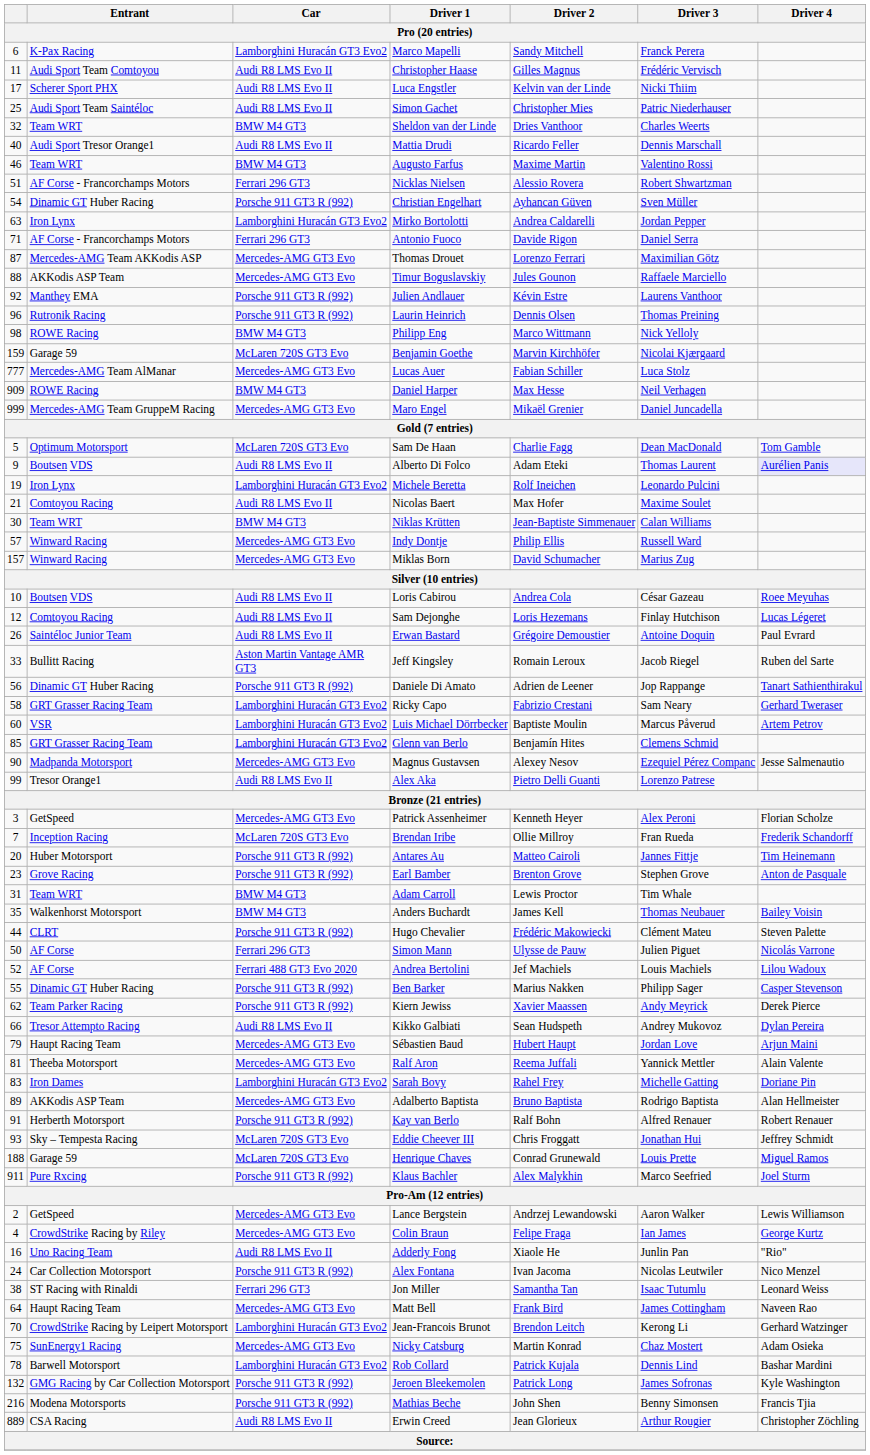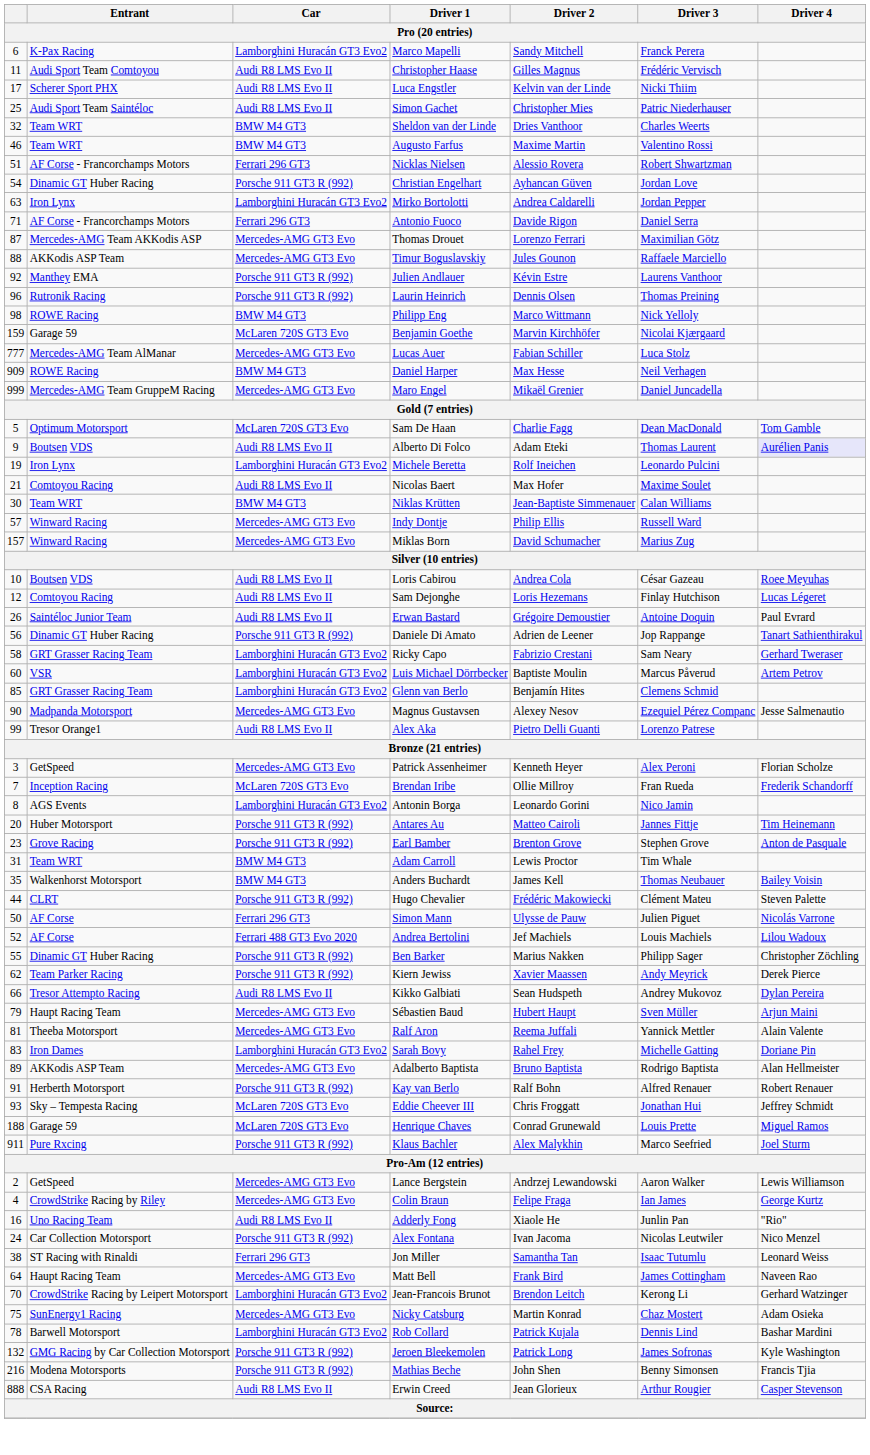 <table class="wikitable" style="font-size: 85%;">
 <tr>
 <th></th>
 <th>Entrant</th>
 <th>Car</th>
 <th>Driver 1</th>
 <th>Driver 2</th>
 <th>Driver 3</th>
 <th>Driver 4</th>
 </tr>
 <tr>
 <th colspan="7">Pro (20 entries)</th>
 </tr>
 <tr>
 <td align=center>6</td>
 <td> <a href='#'>K-Pax Racing</a></td>
 <td><a href='#'>Lamborghini Huracán GT3 Evo2</a></td>
 <td> <a href='#'>Marco Mapelli</a></td>
 <td> <a href='#'>Sandy Mitchell</a></td>
 <td> <a href='#'>Franck Perera</a></td>
 <td></td>
 </tr>
 <tr>
 <td align=center>11</td>
 <td> <a href='#'>Audi Sport</a> Team <a href='#'>Comtoyou</a></td>
 <td><a href='#'>Audi R8 LMS Evo II</a></td>
 <td> <a href='#'>Christopher Haase</a></td>
 <td> <a href='#'>Gilles Magnus</a></td>
 <td> <a href='#'>Frédéric Vervisch</a></td>
 <td></td>
 </tr>
 <tr>
 <td align=center>17</td>
 <td> <a href='#'>Scherer Sport PHX</a></td>
 <td><a href='#'>Audi R8 LMS Evo II</a></td>
 <td> <a href='#'>Luca Engstler</a></td>
 <td> <a href='#'>Kelvin van der Linde</a></td>
 <td> <a href='#'>Nicki Thiim</a></td>
 <td></td>
 </tr>
 <tr>
 <td align=center>25</td>
 <td> <a href='#'>Audi Sport</a> Team <a href='#'>Saintéloc</a></td>
 <td><a href='#'>Audi R8 LMS Evo II</a></td>
 <td> <a href='#'>Simon Gachet</a></td>
 <td> <a href='#'>Christopher Mies</a></td>
 <td> <a href='#'>Patric Niederhauser</a></td>
 <td></td>
 </tr>
 <tr>
 <td align=center>32</td>
 <td> <a href='#'>Team WRT</a></td>
 <td><a href='#'>BMW M4 GT3</a></td>
 <td> <a href='#'>Sheldon van der Linde</a></td>
 <td> <a href='#'>Dries Vanthoor</a></td>
 <td> <a href='#'>Charles Weerts</a></td>
 <td></td>
 </tr>
 <tr>
-<td align=center>40</td>
-<td> <a href='#'>Audi Sport</a> Tresor Orange1</td>
-<td><a href='#'>Audi R8 LMS Evo II</a></td>
-<td> <a href='#'>Mattia Drudi</a></td>
-<td> <a href='#'>Ricardo Feller</a></td>
-<td> <a href='#'>Dennis Marschall</a></td>
-<td></td>
-</tr>
-<tr>
 <td align=center>46</td>
 <td> <a href='#'>Team WRT</a></td>
 <td><a href='#'>BMW M4 GT3</a></td>
 <td> <a href='#'>Augusto Farfus</a></td>
 <td> <a href='#'>Maxime Martin</a></td>
 <td> <a href='#'>Valentino Rossi</a></td>
 <td></td>
 </tr>
 <tr>
 <td align=center>51</td>
 <td> <a href='#'>AF Corse</a> - Francorchamps Motors</td>
 <td><a href='#'>Ferrari 296 GT3</a></td>
 <td> <a href='#'>Nicklas Nielsen</a></td>
 <td> <a href='#'>Alessio Rovera</a></td>
 <td> <a href='#'>Robert Shwartzman</a></td>
 <td></td>
 </tr>
 <tr>
 <td align=center>54</td>
 <td> <a href='#'>Dinamic GT</a> Huber Racing</td>
 <td><a href='#'>Porsche 911 GT3 R (992)</a></td>
 <td> <a href='#'>Christian Engelhart</a></td>
 <td> <a href='#'>Ayhancan Güven</a></td>
-<td> <a href='#'>Sven Müller</a></td>
+<td> <a href='#'>Jordan Love</a></td>
 <td></td>
 </tr>
 <tr>
 <td align=center>63</td>
 <td> <a href='#'>Iron Lynx</a></td>
 <td><a href='#'>Lamborghini Huracán GT3 Evo2</a></td>
 <td> <a href='#'>Mirko Bortolotti</a></td>
 <td> <a href='#'>Andrea Caldarelli</a></td>
 <td> <a href='#'>Jordan Pepper</a></td>
 <td></td>
 </tr>
 <tr>
 <td align=center>71</td>
 <td> <a href='#'>AF Corse</a> - Francorchamps Motors</td>
 <td><a href='#'>Ferrari 296 GT3</a></td>
 <td> <a href='#'>Antonio Fuoco</a></td>
 <td> <a href='#'>Davide Rigon</a></td>
 <td> <a href='#'>Daniel Serra</a></td>
 <td></td>
 </tr>
 <tr>
 <td align=center>87</td>
 <td> <a href='#'>Mercedes-AMG</a> Team AKKodis ASP</td>
 <td><a href='#'>Mercedes-AMG GT3 Evo</a></td>
 <td> Thomas Drouet</td>
 <td> <a href='#'>Lorenzo Ferrari</a></td>
 <td> <a href='#'>Maximilian Götz</a></td>
 <td></td>
 </tr>
 <tr>
 <td align=center>88</td>
 <td> AKKodis ASP Team</td>
 <td><a href='#'>Mercedes-AMG GT3 Evo</a></td>
 <td> <a href='#'>Timur Boguslavskiy</a></td>
 <td> <a href='#'>Jules Gounon</a></td>
 <td> <a href='#'>Raffaele Marciello</a></td>
 <td></td>
 </tr>
 <tr>
 <td align=center>92</td>
 <td> <a href='#'>Manthey</a> EMA</td>
 <td><a href='#'>Porsche 911 GT3 R (992)</a></td>
 <td> <a href='#'>Julien Andlauer</a></td>
 <td> <a href='#'>Kévin Estre</a></td>
 <td> <a href='#'>Laurens Vanthoor</a></td>
 <td></td>
 </tr>
 <tr>
 <td align=center>96</td>
 <td> <a href='#'>Rutronik Racing</a></td>
 <td><a href='#'>Porsche 911 GT3 R (992)</a></td>
 <td> <a href='#'>Laurin Heinrich</a></td>
 <td> <a href='#'>Dennis Olsen</a></td>
 <td> <a href='#'>Thomas Preining</a></td>
 <td></td>
 </tr>
 <tr>
 <td align=center>98</td>
 <td> <a href='#'>ROWE Racing</a></td>
 <td><a href='#'>BMW M4 GT3</a></td>
 <td> <a href='#'>Philipp Eng</a></td>
 <td> <a href='#'>Marco Wittmann</a></td>
 <td> <a href='#'>Nick Yelloly</a></td>
 <td></td>
 </tr>
 <tr>
 <td align=center>159</td>
 <td> Garage 59</td>
 <td><a href='#'>McLaren 720S GT3 Evo</a></td>
 <td> <a href='#'>Benjamin Goethe</a></td>
 <td> <a href='#'>Marvin Kirchhöfer</a></td>
 <td> <a href='#'>Nicolai Kjærgaard</a></td>
 <td></td>
 </tr>
 <tr>
 <td align=center>777</td>
 <td> <a href='#'>Mercedes-AMG</a> Team AlManar</td>
 <td><a href='#'>Mercedes-AMG GT3 Evo</a></td>
 <td> <a href='#'>Lucas Auer</a></td>
 <td> <a href='#'>Fabian Schiller</a></td>
 <td> <a href='#'>Luca Stolz</a></td>
 <td></td>
 </tr>
 <tr>
 <td align=center>909</td>
 <td> <a href='#'>ROWE Racing</a></td>
 <td><a href='#'>BMW M4 GT3</a></td>
 <td> <a href='#'>Daniel Harper</a></td>
 <td> <a href='#'>Max Hesse</a></td>
 <td> <a href='#'>Neil Verhagen</a></td>
 <td></td>
 </tr>
 <tr>
 <td align=center>999</td>
 <td> <a href='#'>Mercedes-AMG</a> Team GruppeM Racing</td>
 <td><a href='#'>Mercedes-AMG GT3 Evo</a></td>
 <td> <a href='#'>Maro Engel</a></td>
 <td> <a href='#'>Mikaël Grenier</a></td>
 <td> <a href='#'>Daniel Juncadella</a></td>
 <td></td>
 </tr>
 <tr>
 <th colspan="7">Gold (7 entries)</th>
 </tr>
 <tr>
 <td align=center>5</td>
 <td> <a href='#'>Optimum Motorsport</a></td>
 <td><a href='#'>McLaren 720S GT3 Evo</a></td>
 <td> Sam De Haan</td>
 <td> <a href='#'>Charlie Fagg</a></td>
 <td> <a href='#'>Dean MacDonald</a></td>
 <td> <a href='#'>Tom Gamble</a></td>
 </tr>
 <tr>
 <td align=center>9</td>
 <td> <a href='#'>Boutsen</a> <a href='#'>VDS</a></td>
 <td><a href='#'>Audi R8 LMS Evo II</a></td>
 <td> Alberto Di Folco</td>
 <td> Adam Eteki</td>
 <td> <a href='#'>Thomas Laurent</a></td>
 <td style="background: lavender;"> <a href='#'>Aurélien Panis</a></td>
 </tr>
 <tr>
 <td align=center>19</td>
 <td> <a href='#'>Iron Lynx</a></td>
 <td><a href='#'>Lamborghini Huracán GT3 Evo2</a></td>
 <td> <a href='#'>Michele Beretta</a></td>
 <td> <a href='#'>Rolf Ineichen</a></td>
 <td> <a href='#'>Leonardo Pulcini</a></td>
 <td></td>
 </tr>
 <tr>
 <td align=center>21</td>
 <td> <a href='#'>Comtoyou Racing</a></td>
 <td><a href='#'>Audi R8 LMS Evo II</a></td>
 <td> Nicolas Baert</td>
 <td> Max Hofer</td>
 <td> <a href='#'>Maxime Soulet</a></td>
 <td></td>
 </tr>
 <tr>
 <td align=center>30</td>
 <td> <a href='#'>Team WRT</a></td>
 <td><a href='#'>BMW M4 GT3</a></td>
 <td> <a href='#'>Niklas Krütten</a></td>
 <td nowrap> <a href='#'>Jean-Baptiste Simmenauer</a></td>
 <td> <a href='#'>Calan Williams</a></td>
 <td></td>
 </tr>
 <tr>
 <td align=center>57</td>
 <td> <a href='#'>Winward Racing</a></td>
 <td><a href='#'>Mercedes-AMG GT3 Evo</a></td>
 <td> <a href='#'>Indy Dontje</a></td>
 <td> <a href='#'>Philip Ellis</a></td>
 <td> <a href='#'>Russell Ward</a></td>
 <td></td>
 </tr>
 <tr>
 <td align=center>157</td>
 <td> <a href='#'>Winward Racing</a></td>
 <td><a href='#'>Mercedes-AMG GT3 Evo</a></td>
 <td> Miklas Born</td>
 <td> <a href='#'>David Schumacher</a></td>
 <td> <a href='#'>Marius Zug</a></td>
 <td></td>
 </tr>
 <tr>
 <th colspan="7">Silver (10 entries)</th>
 </tr>
 <tr>
 <td align=center>10</td>
 <td> <a href='#'>Boutsen</a> <a href='#'>VDS</a></td>
 <td><a href='#'>Audi R8 LMS Evo II</a></td>
 <td> Loris Cabirou</td>
 <td> <a href='#'>Andrea Cola</a></td>
 <td> César Gazeau</td>
 <td> <a href='#'>Roee Meyuhas</a></td>
 </tr>
 <tr>
 <td align=center>12</td>
 <td> <a href='#'>Comtoyou Racing</a></td>
 <td><a href='#'>Audi R8 LMS Evo II</a></td>
 <td> Sam Dejonghe</td>
 <td> <a href='#'>Loris Hezemans</a></td>
 <td> Finlay Hutchison</td>
 <td> <a href='#'>Lucas Légeret</a></td>
 </tr>
 <tr>
 <td align=center>26</td>
 <td> <a href='#'>Saintéloc Junior Team</a></td>
 <td><a href='#'>Audi R8 LMS Evo II</a></td>
 <td> <a href='#'>Erwan Bastard</a></td>
 <td> <a href='#'>Grégoire Demoustier</a></td>
 <td> <a href='#'>Antoine Doquin</a></td>
 <td> Paul Evrard</td>
 </tr>
 <tr>
-<td align=center>33</td>
-<td> Bullitt Racing</td>
-<td><a href='#'>Aston Martin Vantage AMR GT3</a></td>
-<td> Jeff Kingsley</td>
-<td> Romain Leroux</td>
-<td> Jacob Riegel</td>
-<td> Ruben del Sarte</td>
-</tr>
-<tr>
 <td align=center>56</td>
 <td> <a href='#'>Dinamic GT</a> Huber Racing</td>
 <td><a href='#'>Porsche 911 GT3 R (992)</a></td>
 <td> Daniele Di Amato</td>
 <td> Adrien de Leener</td>
 <td> Jop Rappange</td>
 <td nowrap> <a href='#'>Tanart Sathienthirakul</a></td>
 </tr>
 <tr>
 <td align=center>58</td>
 <td> <a href='#'>GRT Grasser Racing Team</a></td>
 <td><a href='#'>Lamborghini Huracán GT3 Evo2</a></td>
 <td> Ricky Capo</td>
 <td> <a href='#'>Fabrizio Crestani</a></td>
 <td> Sam Neary</td>
 <td> <a href='#'>Gerhard Tweraser</a></td>
 </tr>
 <tr>
 <td align=center>60</td>
 <td> <a href='#'>VSR</a></td>
 <td nowrap><a href='#'>Lamborghini Huracán GT3 Evo2</a></td>
 <td nowrap> <a href='#'>Luis Michael Dörrbecker</a></td>
 <td> Baptiste Moulin</td>
 <td> Marcus Påverud</td>
 <td> <a href='#'>Artem Petrov</a></td>
 </tr>
 <tr>
 <td align=center>85</td>
 <td> <a href='#'>GRT Grasser Racing Team</a></td>
 <td><a href='#'>Lamborghini Huracán GT3 Evo2</a></td>
 <td> <a href='#'>Glenn van Berlo</a></td>
 <td> Benjamín Hites</td>
 <td> <a href='#'>Clemens Schmid</a></td>
 <td></td>
 </tr>
 <tr>
 <td align=center>90</td>
 <td> <a href='#'>Madpanda Motorsport</a></td>
 <td><a href='#'>Mercedes-AMG GT3 Evo</a></td>
 <td> Magnus Gustavsen</td>
 <td> Alexey Nesov</td>
 <td nowrap> <a href='#'>Ezequiel Pérez Companc</a></td>
 <td> Jesse Salmenautio</td>
 </tr>
 <tr>
 <td align=center>99</td>
 <td> Tresor Orange1</td>
 <td><a href='#'>Audi R8 LMS Evo II</a></td>
 <td> <a href='#'>Alex Aka</a></td>
 <td> <a href='#'>Pietro Delli Guanti</a></td>
 <td> <a href='#'>Lorenzo Patrese</a></td>
 <td></td>
 </tr>
 <tr>
 <th colspan="7">Bronze (21 entries)</th>
 </tr>
 <tr>
 <td align=center>3</td>
 <td> GetSpeed</td>
 <td><a href='#'>Mercedes-AMG GT3 Evo</a></td>
 <td> Patrick Assenheimer</td>
 <td> Kenneth Heyer</td>
 <td> <a href='#'>Alex Peroni</a></td>
 <td> Florian Scholze</td>
 </tr>
 <tr>
 <td align=center>7</td>
 <td> <a href='#'>Inception Racing</a></td>
 <td><a href='#'>McLaren 720S GT3 Evo</a></td>
 <td> <a href='#'>Brendan Iribe</a></td>
 <td> Ollie Millroy</td>
 <td> Fran Rueda</td>
 <td> <a href='#'>Frederik Schandorff</a></td>
 </tr>
 <tr>
+<td align=center>8</td>
+<td> AGS Events</td>
+<td><a href='#'>Lamborghini Huracán GT3 Evo2</a></td>
+<td> Antonin Borga</td>
+<td> Leonardo Gorini</td>
+<td> <a href='#'>Nico Jamin</a></td>
+<td></td>
+</tr>
+<tr>
 <td align=center>20</td>
 <td> Huber Motorsport</td>
 <td><a href='#'>Porsche 911 GT3 R (992)</a></td>
 <td> <a href='#'>Antares Au</a></td>
 <td> <a href='#'>Matteo Cairoli</a></td>
 <td> <a href='#'>Jannes Fittje</a></td>
 <td> <a href='#'>Tim Heinemann</a></td>
 </tr>
 <tr>
 <td align=center>23</td>
 <td> <a href='#'>Grove Racing</a></td>
 <td><a href='#'>Porsche 911 GT3 R (992)</a></td>
 <td> <a href='#'>Earl Bamber</a></td>
 <td> <a href='#'>Brenton Grove</a></td>
 <td> Stephen Grove</td>
 <td> <a href='#'>Anton de Pasquale</a></td>
 </tr>
 <tr>
 <td align=center>31</td>
 <td> <a href='#'>Team WRT</a></td>
 <td><a href='#'>BMW M4 GT3</a></td>
 <td> <a href='#'>Adam Carroll</a></td>
 <td> Lewis Proctor</td>
 <td> Tim Whale</td>
 <td></td>
 </tr>
 <tr>
 <td align=center>35</td>
 <td> Walkenhorst Motorsport</td>
 <td><a href='#'>BMW M4 GT3</a></td>
 <td> Anders Buchardt</td>
 <td> James Kell</td>
 <td> <a href='#'>Thomas Neubauer</a></td>
 <td> <a href='#'>Bailey Voisin</a></td>
 </tr>
 <tr>
 <td align=center>44</td>
 <td> <a href='#'>CLRT</a></td>
 <td><a href='#'>Porsche 911 GT3 R (992)</a></td>
 <td> Hugo Chevalier</td>
 <td> <a href='#'>Frédéric Makowiecki</a></td>
 <td> Clément Mateu</td>
 <td> Steven Palette</td>
 </tr>
 <tr>
 <td align=center>50</td>
 <td> <a href='#'>AF Corse</a></td>
 <td><a href='#'>Ferrari 296 GT3</a></td>
 <td> <a href='#'>Simon Mann</a></td>
 <td> <a href='#'>Ulysse de Pauw</a></td>
 <td> Julien Piguet</td>
 <td> <a href='#'>Nicolás Varrone</a></td>
 </tr>
 <tr>
 <td align=center>52</td>
 <td> <a href='#'>AF Corse</a></td>
 <td><a href='#'>Ferrari 488 GT3 Evo 2020</a></td>
 <td> <a href='#'>Andrea Bertolini</a></td>
 <td> Jef Machiels</td>
 <td> Louis Machiels</td>
 <td> <a href='#'>Lilou Wadoux</a></td>
 </tr>
 <tr>
 <td align=center>55</td>
 <td> <a href='#'>Dinamic GT</a> Huber Racing</td>
 <td><a href='#'>Porsche 911 GT3 R (992)</a></td>
 <td> <a href='#'>Ben Barker</a></td>
 <td> Marius Nakken</td>
 <td> Philipp Sager</td>
-<td> <a href='#'>Casper Stevenson</a></td>
+<td> Christopher Zöchling</td>
 </tr>
 <tr>
 <td align=center>62</td>
 <td> <a href='#'>Team Parker Racing</a></td>
 <td><a href='#'>Porsche 911 GT3 R (992)</a></td>
 <td> Kiern Jewiss</td>
 <td> <a href='#'>Xavier Maassen</a></td>
 <td> <a href='#'>Andy Meyrick</a></td>
 <td> Derek Pierce</td>
 </tr>
 <tr>
 <td align=center>66</td>
 <td> <a href='#'>Tresor Attempto Racing</a></td>
 <td><a href='#'>Audi R8 LMS Evo II</a></td>
 <td> Kikko Galbiati</td>
 <td> Sean Hudspeth</td>
 <td> Andrey Mukovoz</td>
 <td> <a href='#'>Dylan Pereira</a></td>
 </tr>
 <tr>
 <td align=center>79</td>
 <td> Haupt Racing Team</td>
 <td><a href='#'>Mercedes-AMG GT3 Evo</a></td>
 <td> Sébastien Baud</td>
 <td> <a href='#'>Hubert Haupt</a></td>
-<td> <a href='#'>Jordan Love</a></td>
+<td> <a href='#'>Sven Müller</a></td>
 <td> <a href='#'>Arjun Maini</a></td>
 </tr>
 <tr>
 <td align="center">81</td>
 <td> Theeba Motorsport</td>
 <td><a href='#'>Mercedes-AMG GT3 Evo</a></td>
 <td> <a href='#'>Ralf Aron</a></td>
 <td> <a href='#'>Reema Juffali</a></td>
 <td> Yannick Mettler</td>
 <td> Alain Valente</td>
 </tr>
 <tr>
 <td align=center>83</td>
 <td> <a href='#'>Iron Dames</a></td>
 <td><a href='#'>Lamborghini Huracán GT3 Evo2</a></td>
 <td> <a href='#'>Sarah Bovy</a></td>
 <td> <a href='#'>Rahel Frey</a></td>
 <td> <a href='#'>Michelle Gatting</a></td>
 <td> <a href='#'>Doriane Pin</a></td>
 </tr>
 <tr>
 <td align=center>89</td>
 <td> AKKodis ASP Team</td>
 <td><a href='#'>Mercedes-AMG GT3 Evo</a></td>
 <td> Adalberto Baptista</td>
 <td> <a href='#'>Bruno Baptista</a></td>
 <td> Rodrigo Baptista</td>
 <td> Alan Hellmeister</td>
 </tr>
 <tr>
 <td align=center>91</td>
 <td> Herberth Motorsport</td>
 <td><a href='#'>Porsche 911 GT3 R (992)</a></td>
 <td> <a href='#'>Kay van Berlo</a></td>
 <td> Ralf Bohn</td>
 <td> Alfred Renauer</td>
 <td> Robert Renauer</td>
 </tr>
 <tr>
 <td align=center>93</td>
 <td> Sky – Tempesta Racing</td>
 <td><a href='#'>McLaren 720S GT3 Evo</a></td>
 <td> <a href='#'>Eddie Cheever III</a></td>
 <td> Chris Froggatt</td>
 <td> <a href='#'>Jonathan Hui</a></td>
 <td> Jeffrey Schmidt</td>
 </tr>
 <tr>
 <td align=center>188</td>
 <td> Garage 59</td>
 <td><a href='#'>McLaren 720S GT3 Evo</a></td>
 <td> <a href='#'>Henrique Chaves</a></td>
 <td> Conrad Grunewald</td>
 <td> <a href='#'>Louis Prette</a></td>
 <td> <a href='#'>Miguel Ramos</a></td>
 </tr>
 <tr>
 <td align=center>911</td>
 <td> <a href='#'>Pure Rxcing</a></td>
 <td><a href='#'>Porsche 911 GT3 R (992)</a></td>
 <td> <a href='#'>Klaus Bachler</a></td>
 <td> <a href='#'>Alex Malykhin</a></td>
 <td> Marco Seefried</td>
 <td> <a href='#'>Joel Sturm</a></td>
 </tr>
 <tr>
 <th colspan="7">Pro-Am (12 entries)</th>
 </tr>
 <tr>
 <td align=center>2</td>
 <td> GetSpeed</td>
 <td><a href='#'>Mercedes-AMG GT3 Evo</a></td>
 <td> Lance Bergstein</td>
 <td> Andrzej Lewandowski</td>
 <td> Aaron Walker</td>
 <td> Lewis Williamson</td>
 </tr>
 <tr>
 <td align=center>4</td>
 <td> <a href='#'>CrowdStrike</a> Racing by <a href='#'>Riley</a></td>
 <td><a href='#'>Mercedes-AMG GT3 Evo</a></td>
 <td> <a href='#'>Colin Braun</a></td>
 <td> <a href='#'>Felipe Fraga</a></td>
 <td> <a href='#'>Ian James</a></td>
 <td> <a href='#'>George Kurtz</a></td>
 </tr>
 <tr>
 <td align=center>16</td>
 <td> <a href='#'>Uno Racing Team</a></td>
 <td><a href='#'>Audi R8 LMS Evo II</a></td>
 <td> <a href='#'>Adderly Fong</a></td>
 <td> Xiaole He</td>
 <td> Junlin Pan</td>
 <td> "Rio"</td>
 </tr>
 <tr>
 <td align=center>24</td>
 <td> Car Collection Motorsport</td>
 <td><a href='#'>Porsche 911 GT3 R (992)</a></td>
 <td> <a href='#'>Alex Fontana</a></td>
 <td> Ivan Jacoma</td>
 <td> Nicolas Leutwiler</td>
 <td> Nico Menzel</td>
 </tr>
 <tr>
 <td align=center>38</td>
 <td> ST Racing with Rinaldi</td>
 <td><a href='#'>Ferrari 296 GT3</a></td>
 <td> Jon Miller</td>
 <td> <a href='#'>Samantha Tan</a></td>
 <td> <a href='#'>Isaac Tutumlu</a></td>
 <td> Leonard Weiss</td>
 </tr>
 <tr>
 <td align=center>64</td>
 <td> Haupt Racing Team</td>
 <td><a href='#'>Mercedes-AMG GT3 Evo</a></td>
 <td> Matt Bell</td>
 <td> <a href='#'>Frank Bird</a></td>
 <td> <a href='#'>James Cottingham</a></td>
 <td> Naveen Rao</td>
 </tr>
 <tr>
 <td align=center>70</td>
 <td> <a href='#'>CrowdStrike</a> Racing by Leipert Motorsport</td>
 <td><a href='#'>Lamborghini Huracán GT3 Evo2</a></td>
 <td> Jean-Francois Brunot</td>
 <td> <a href='#'>Brendon Leitch</a></td>
 <td> Kerong Li</td>
 <td> Gerhard Watzinger</td>
 </tr>
 <tr>
 <td align=center>75</td>
 <td> <a href='#'>SunEnergy1 Racing</a></td>
 <td><a href='#'>Mercedes-AMG GT3 Evo</a></td>
 <td> <a href='#'>Nicky Catsburg</a></td>
 <td> Martin Konrad</td>
 <td> <a href='#'>Chaz Mostert</a></td>
 <td> Adam Osieka</td>
 </tr>
 <tr>
 <td align=center>78</td>
 <td> Barwell Motorsport</td>
 <td><a href='#'>Lamborghini Huracán GT3 Evo2</a></td>
 <td> <a href='#'>Rob Collard</a></td>
 <td> <a href='#'>Patrick Kujala</a></td>
 <td> <a href='#'>Dennis Lind</a></td>
 <td> Bashar Mardini</td>
 </tr>
 <tr>
 <td align=center>132</td>
 <td nowrap> <a href='#'>GMG Racing</a> by Car Collection Motorsport</td>
 <td><a href='#'>Porsche 911 GT3 R (992)</a></td>
 <td> <a href='#'>Jeroen Bleekemolen</a></td>
 <td> <a href='#'>Patrick Long</a></td>
 <td> <a href='#'>James Sofronas</a></td>
 <td> Kyle Washington</td>
 </tr>
 <tr>
 <td align=center>216</td>
 <td> Modena Motorsports</td>
 <td><a href='#'>Porsche 911 GT3 R (992)</a></td>
 <td> <a href='#'>Mathias Beche</a></td>
 <td> John Shen</td>
 <td> Benny Simonsen</td>
 <td> Francis Tjia</td>
 </tr>
 <tr>
-<td align=center>889</td>
+<td align=center>888</td>
 <td> CSA Racing</td>
 <td><a href='#'>Audi R8 LMS Evo II</a></td>
 <td> Erwin Creed</td>
 <td> Jean Glorieux</td>
 <td> <a href='#'>Arthur Rougier</a></td>
-<td> Christopher Zöchling</td>
+<td> <a href='#'>Casper Stevenson</a></td>
 </tr>
 <tr>
 <th colspan="7">Source:</th>
 </tr>
 <tr>
 </tr>
 </table>
